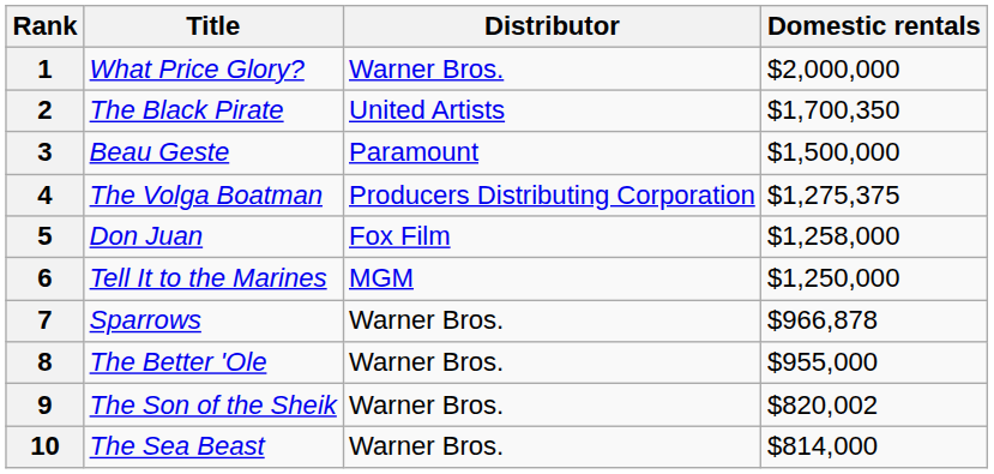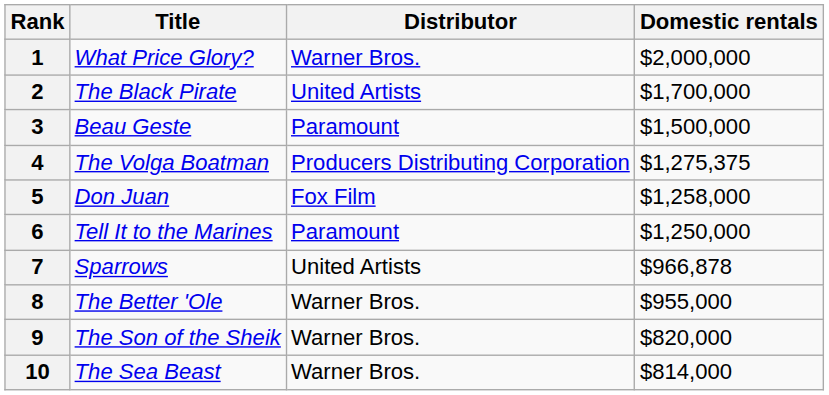 <table class="wikitable sortable" style="margin:auto; margin:auto;">
 <tr>
 <th>Rank</th>
 <th>Title</th>
 <th>Distributor</th>
 <th>Domestic rentals</th>
 </tr>
 <tr>
 <th style="text-align:center;"><strong>1</strong></th>
 <td><em><a href='#'>What Price Glory?</a></em></td>
 <td><a href='#'>Warner Bros.</a></td>
 <td>$2,000,000</td>
 </tr>
 <tr>
 <th style="text-align:center;"><strong>2</strong></th>
 <td><em><a href='#'>The Black Pirate</a></em></td>
 <td><a href='#'>United Artists</a></td>
-<td>$1,700,350</td>
+<td>$1,700,000</td>
 </tr>
 <tr>
 <th style="text-align:center;"><strong>3</strong></th>
 <td><em><a href='#'>Beau Geste</a></em></td>
 <td><a href='#'>Paramount</a></td>
 <td>$1,500,000</td>
 </tr>
 <tr>
 <th style="text-align:center;"><strong>4</strong></th>
 <td><em><a href='#'>The Volga Boatman</a></em></td>
 <td><a href='#'>Producers Distributing Corporation</a></td>
 <td>$1,275,375</td>
 </tr>
 <tr>
 <th style="text-align:center;"><strong>5</strong></th>
 <td><em><a href='#'>Don Juan</a></em></td>
 <td><a href='#'>Fox Film</a></td>
 <td>$1,258,000</td>
 </tr>
 <tr>
 <th style="text-align:center;"><strong>6</strong></th>
 <td><em><a href='#'>Tell It to the Marines</a></em></td>
-<td><a href='#'>MGM</a></td>
+<td><a href='#'>Paramount</a></td>
 <td>$1,250,000</td>
 </tr>
 <tr>
 <th style="text-align:center;"><strong>7</strong></th>
 <td><em><a href='#'>Sparrows</a></em></td>
-<td>Warner Bros.</td>
+<td>United Artists</td>
 <td>$966,878</td>
 </tr>
 <tr>
 <th style="text-align:center;"><strong>8</strong></th>
 <td><em><a href='#'>The Better 'Ole</a></em></td>
 <td>Warner Bros.</td>
 <td>$955,000</td>
 </tr>
 <tr>
 <th style="text-align:center;"><strong>9</strong></th>
 <td><em><a href='#'>The Son of the Sheik</a></em></td>
 <td>Warner Bros.</td>
-<td>$820,002</td>
+<td>$820,000</td>
 </tr>
 <tr>
 <th style="text-align:center;"><strong>10</strong></th>
 <td><em><a href='#'>The Sea Beast</a></em></td>
 <td>Warner Bros.</td>
 <td>$814,000</td>
 </tr>
 </table>
